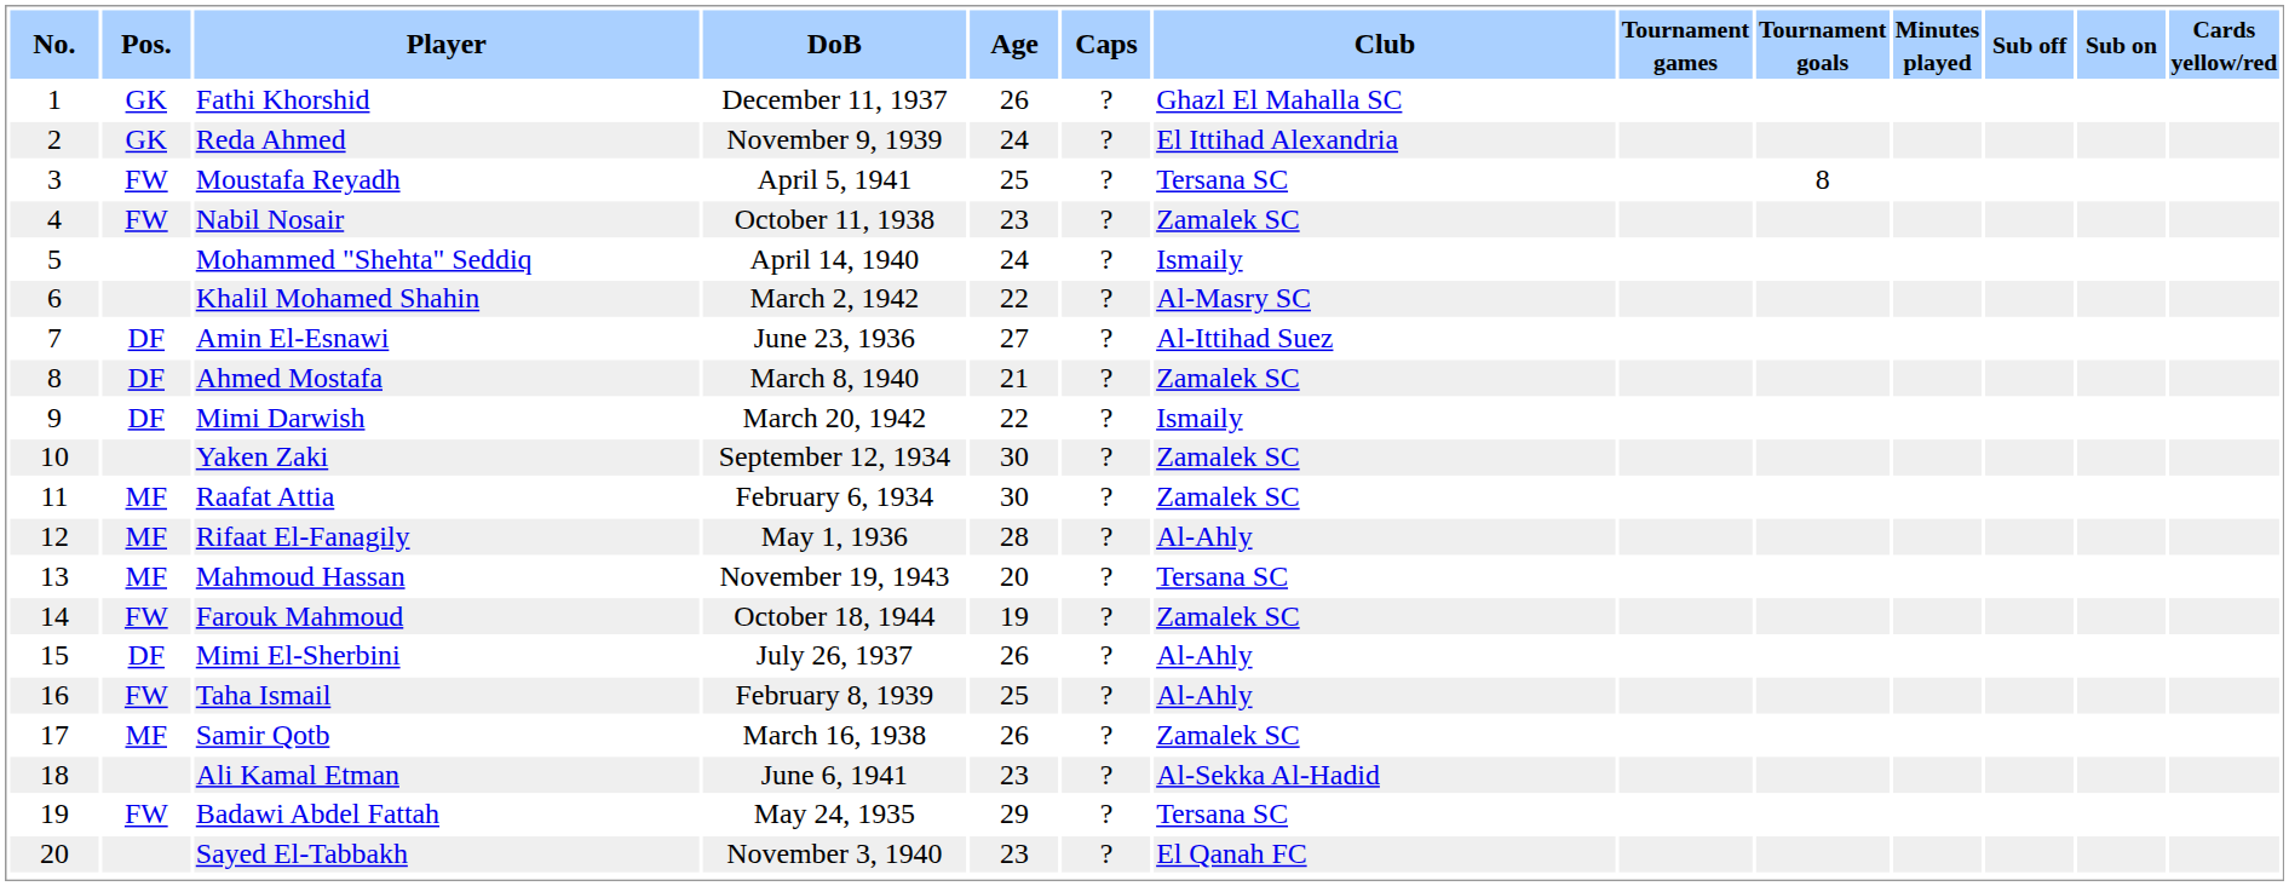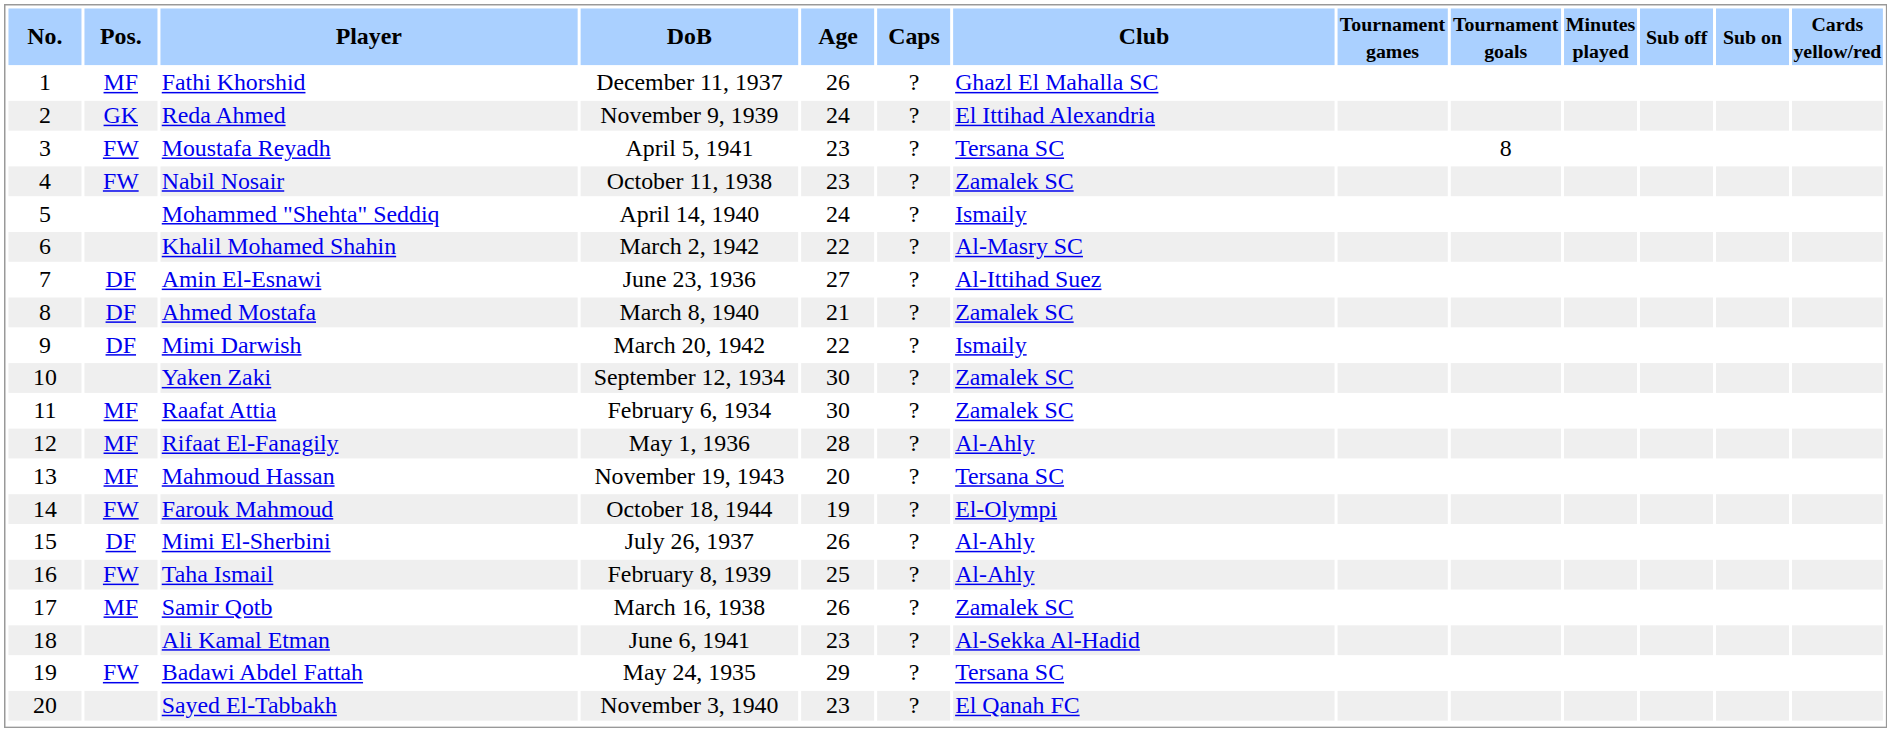 <table border="0" width="100%" style="border: 1px solid #999; background-color:#FFFFFF; text-align:center">
 <tr align="center" bgcolor="#AAD0FF">
 <th width=4%>No.</th>
 <th width=4%>Pos.</th>
 <th width=23%>Player</th>
 <th width=12%>DoB</th>
 <th width=4%>Age</th>
 <th width=4%>Caps</th>
 <th width=21%>Club</th>
 <th width=6%><small>Tournament<br>games</small></th>
 <th width=6%><small>Tournament<br>goals</small></th>
 <th width=4%><small>Minutes<br>played</small></th>
 <th width=4%><small>Sub off</small></th>
 <th width=4%><small>Sub on</small></th>
 <th width=4%><small>Cards<br>yellow/red</small></th>
 </tr>
 <tr>
 <td>1</td>
-<td><a href='#'>GK</a></td>
+<td><a href='#'>MF</a></td>
 <td align="left"><a href='#'>Fathi Khorshid</a></td>
 <td>December 11, 1937</td>
 <td>26</td>
 <td>?</td>
 <td align="left"> <a href='#'>Ghazl El Mahalla SC</a></td>
 <td></td>
 <td></td>
 <td></td>
 <td></td>
 <td></td>
 <td></td>
 </tr>
 <tr bgcolor="#EFEFEF">
 <td>2</td>
 <td><a href='#'>GK</a></td>
 <td align="left"><a href='#'>Reda Ahmed</a></td>
 <td>November 9, 1939</td>
 <td>24</td>
 <td>?</td>
 <td align="left"> <a href='#'>El Ittihad Alexandria</a></td>
 <td></td>
 <td></td>
 <td></td>
 <td></td>
 <td></td>
 <td></td>
 </tr>
 <tr>
 <td>3</td>
 <td><a href='#'>FW</a></td>
 <td align="left"><a href='#'>Moustafa Reyadh</a></td>
 <td>April 5, 1941</td>
-<td>25</td>
+<td>23</td>
 <td>?</td>
 <td align="left"> <a href='#'>Tersana SC</a></td>
 <td></td>
 <td>8</td>
 <td></td>
 <td></td>
 <td></td>
 <td></td>
 </tr>
 <tr bgcolor="#EFEFEF">
 <td>4</td>
 <td><a href='#'>FW</a></td>
 <td align="left"><a href='#'>Nabil Nosair</a></td>
 <td>October 11, 1938</td>
 <td>23</td>
 <td>?</td>
 <td align="left"> <a href='#'>Zamalek SC</a></td>
 <td></td>
 <td></td>
 <td></td>
 <td></td>
 <td></td>
 <td></td>
 </tr>
 <tr>
 <td>5</td>
 <td></td>
 <td align="left"><a href='#'>Mohammed "Shehta" Seddiq</a></td>
 <td>April 14, 1940</td>
 <td>24</td>
 <td>?</td>
 <td align="left"> <a href='#'>Ismaily</a></td>
 <td></td>
 <td></td>
 <td></td>
 <td></td>
 <td></td>
 <td></td>
 </tr>
 <tr bgcolor="#EFEFEF">
 <td>6</td>
 <td></td>
 <td align="left"><a href='#'>Khalil Mohamed Shahin</a></td>
 <td>March 2, 1942</td>
 <td>22</td>
 <td>?</td>
 <td align="left"> <a href='#'>Al-Masry SC</a></td>
 <td></td>
 <td></td>
 <td></td>
 <td></td>
 <td></td>
 <td></td>
 </tr>
 <tr>
 <td>7</td>
 <td><a href='#'>DF</a></td>
 <td align="left"><a href='#'>Amin El-Esnawi</a></td>
 <td>June 23, 1936</td>
 <td>27</td>
 <td>?</td>
 <td align="left"> <a href='#'>Al-Ittihad Suez</a></td>
 <td></td>
 <td></td>
 <td></td>
 <td></td>
 <td></td>
 <td></td>
 </tr>
 <tr bgcolor="#EFEFEF">
 <td>8</td>
 <td><a href='#'>DF</a></td>
 <td align="left"><a href='#'>Ahmed Mostafa</a></td>
 <td>March 8, 1940</td>
 <td>21</td>
 <td>?</td>
 <td align="left"> <a href='#'>Zamalek SC</a></td>
 <td></td>
 <td></td>
 <td></td>
 <td></td>
 <td></td>
 <td></td>
 </tr>
 <tr>
 <td>9</td>
 <td><a href='#'>DF</a></td>
 <td align="left"><a href='#'>Mimi Darwish</a></td>
 <td>March 20, 1942</td>
 <td>22</td>
 <td>?</td>
 <td align="left"> <a href='#'>Ismaily</a></td>
 <td></td>
 <td></td>
 <td></td>
 <td></td>
 <td></td>
 <td></td>
 </tr>
 <tr bgcolor="#EFEFEF">
 <td>10</td>
 <td></td>
 <td align="left"><a href='#'>Yaken Zaki</a></td>
 <td>September 12, 1934</td>
 <td>30</td>
 <td>?</td>
 <td align="left"> <a href='#'>Zamalek SC</a></td>
 <td></td>
 <td></td>
 <td></td>
 <td></td>
 <td></td>
 <td></td>
 </tr>
 <tr>
 <td>11</td>
 <td><a href='#'>MF</a></td>
 <td align="left"><a href='#'>Raafat Attia</a></td>
 <td>February 6, 1934</td>
 <td>30</td>
 <td>?</td>
 <td align="left"> <a href='#'>Zamalek SC</a></td>
 <td></td>
 <td></td>
 <td></td>
 <td></td>
 <td></td>
 <td></td>
 </tr>
 <tr bgcolor="#EFEFEF">
 <td>12</td>
 <td><a href='#'>MF</a></td>
 <td align="left"><a href='#'>Rifaat El-Fanagily</a></td>
 <td>May 1, 1936</td>
 <td>28</td>
 <td>?</td>
 <td align="left"> <a href='#'>Al-Ahly</a></td>
 <td></td>
 <td></td>
 <td></td>
 <td></td>
 <td></td>
 <td></td>
 </tr>
 <tr>
 <td>13</td>
 <td><a href='#'>MF</a></td>
 <td align="left"><a href='#'>Mahmoud Hassan</a></td>
 <td>November 19, 1943</td>
 <td>20</td>
 <td>?</td>
 <td align="left"> <a href='#'>Tersana SC</a></td>
 <td></td>
 <td></td>
 <td></td>
 <td></td>
 <td></td>
 <td></td>
 </tr>
 <tr bgcolor="#EFEFEF">
 <td>14</td>
 <td><a href='#'>FW</a></td>
 <td align="left"><a href='#'>Farouk Mahmoud</a></td>
 <td>October 18, 1944</td>
 <td>19</td>
 <td>?</td>
-<td align="left"> <a href='#'>Zamalek SC</a></td>
+<td align="left"> <a href='#'>El-Olympi</a></td>
 <td></td>
 <td></td>
 <td></td>
 <td></td>
 <td></td>
 <td></td>
 </tr>
 <tr>
 <td>15</td>
 <td><a href='#'>DF</a></td>
 <td align="left"><a href='#'>Mimi El-Sherbini</a></td>
 <td>July 26, 1937</td>
 <td>26</td>
 <td>?</td>
 <td align="left"> <a href='#'>Al-Ahly</a></td>
 <td></td>
 <td></td>
 <td></td>
 <td></td>
 <td></td>
 <td></td>
 </tr>
 <tr bgcolor="#EFEFEF">
 <td>16</td>
 <td><a href='#'>FW</a></td>
 <td align="left"><a href='#'>Taha Ismail</a></td>
 <td>February 8, 1939</td>
 <td>25</td>
 <td>?</td>
 <td align="left"> <a href='#'>Al-Ahly</a></td>
 <td></td>
 <td></td>
 <td></td>
 <td></td>
 <td></td>
 <td></td>
 </tr>
 <tr>
 <td>17</td>
 <td><a href='#'>MF</a></td>
 <td align="left"><a href='#'>Samir Qotb</a></td>
 <td>March 16, 1938</td>
 <td>26</td>
 <td>?</td>
 <td align="left"> <a href='#'>Zamalek SC</a></td>
 <td></td>
 <td></td>
 <td></td>
 <td></td>
 <td></td>
 <td></td>
 </tr>
 <tr bgcolor="#EFEFEF">
 <td>18</td>
 <td></td>
 <td align="left"><a href='#'>Ali Kamal Etman</a></td>
 <td>June 6, 1941</td>
 <td>23</td>
 <td>?</td>
 <td align="left"> <a href='#'>Al-Sekka Al-Hadid</a></td>
 <td></td>
 <td></td>
 <td></td>
 <td></td>
 <td></td>
 <td></td>
 </tr>
 <tr>
 <td>19</td>
 <td><a href='#'>FW</a></td>
 <td align="left"><a href='#'>Badawi Abdel Fattah</a></td>
 <td>May 24, 1935</td>
 <td>29</td>
 <td>?</td>
 <td align="left"> <a href='#'>Tersana SC</a></td>
 <td></td>
 <td></td>
 <td></td>
 <td></td>
 <td></td>
 <td></td>
 </tr>
 <tr bgcolor="#EFEFEF">
 <td>20</td>
 <td></td>
 <td align="left"><a href='#'>Sayed El-Tabbakh</a></td>
 <td>November 3, 1940</td>
 <td>23</td>
 <td>?</td>
 <td align="left"> <a href='#'>El Qanah FC</a></td>
 <td></td>
 <td></td>
 <td></td>
 <td></td>
 <td></td>
 <td></td>
 </tr>
 <tr>
 </tr>
 </table>
